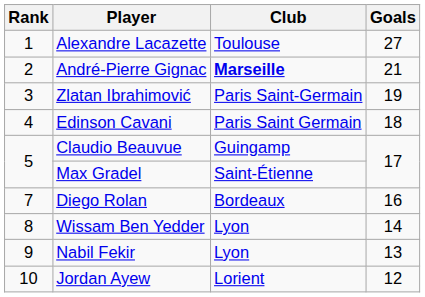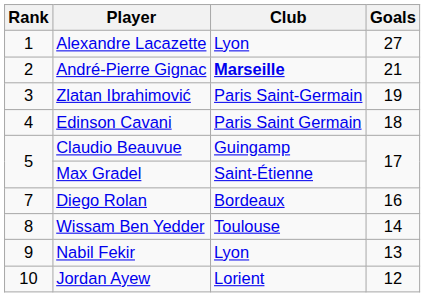 <table class="wikitable" style="text-align:center">
 <tr>
 <th>Rank</th>
 <th>Player</th>
 <th>Club</th>
 <th>Goals</th>
 </tr>
 <tr>
 <td>1</td>
 <td align="left"> <a href='#'>Alexandre Lacazette</a></td>
-<td align="left"><a href='#'>Toulouse</a></td>
+<td align="left"><a href='#'>Lyon</a></td>
 <td>27</td>
 </tr>
 <tr>
 <td>2</td>
 <td align="left"> <a href='#'>André-Pierre Gignac</a></td>
 <td align="left"><strong><a href='#'>Marseille</a></strong></td>
 <td>21</td>
 </tr>
 <tr>
 <td>3</td>
 <td align="left"> <a href='#'>Zlatan Ibrahimović</a></td>
 <td align="left"><a href='#'>Paris Saint-Germain</a></td>
 <td>19</td>
 </tr>
 <tr>
 <td>4</td>
 <td align="left"> <a href='#'>Edinson Cavani</a></td>
 <td align="left"><a href='#'>Paris Saint Germain</a></td>
 <td>18</td>
 </tr>
 <tr>
 <td rowspan="2">5</td>
 <td align="left"> <a href='#'>Claudio Beauvue</a></td>
 <td align="left"><a href='#'>Guingamp</a></td>
 <td rowspan="2">17</td>
 </tr>
 <tr>
 <td align="left"> <a href='#'>Max Gradel</a></td>
 <td align="left"><a href='#'>Saint-Étienne</a></td>
 </tr>
 <tr>
 <td>7</td>
 <td align="left"> <a href='#'>Diego Rolan</a></td>
 <td align="left"><a href='#'>Bordeaux</a></td>
 <td>16</td>
 </tr>
 <tr>
 <td>8</td>
 <td align="left"> <a href='#'>Wissam Ben Yedder</a></td>
-<td align="left"><a href='#'>Lyon</a></td>
+<td align="left"><a href='#'>Toulouse</a></td>
 <td>14</td>
 </tr>
 <tr>
 <td>9</td>
 <td align="left"> <a href='#'>Nabil Fekir</a></td>
 <td align="left"><a href='#'>Lyon</a></td>
 <td>13</td>
 </tr>
 <tr>
 <td>10</td>
 <td align="left"> <a href='#'>Jordan Ayew</a></td>
 <td align="left"><a href='#'>Lorient</a></td>
 <td>12</td>
 </tr>
 </table>
